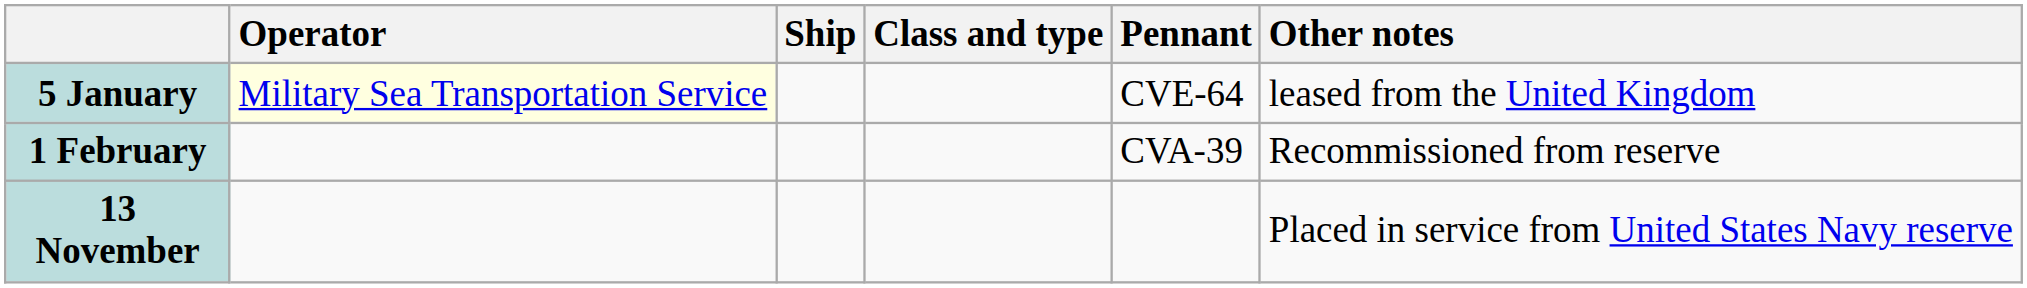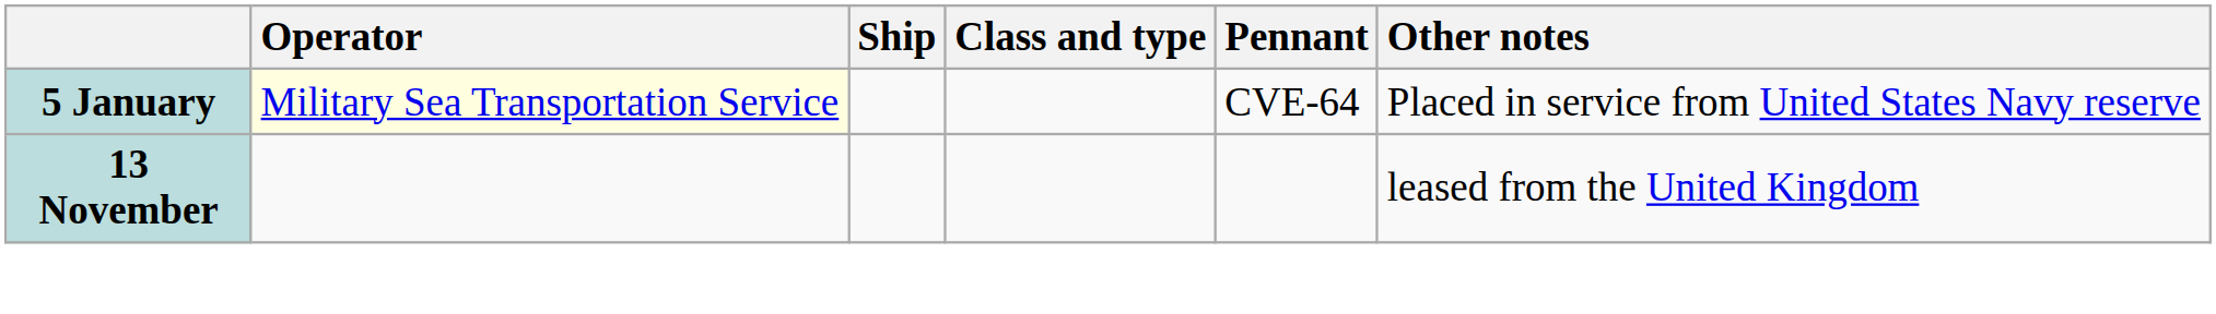 <table class="wikitable">
 <tr>
 <th width="90"></th>
 <th style="text-align: left;">Operator</th>
 <th style="text-align: left;">Ship</th>
 <th style="text-align: left;">Class and type</th>
 <th style="text-align: left;">Pennant</th>
 <th style="text-align: left;">Other notes</th>
 </tr>
 <tr>
 <th style="background: #bbdddd;">5 January</th>
 <td style="background: lightyellow;"> <a href='#'>Military Sea Transportation Service</a></td>
 <td><strong></strong></td>
 <td></td>
 <td>CVE-64</td>
-<td> leased from the <a href='#'>United Kingdom</a></td>
-</tr>
-<tr>
-<th style="background: #bbdddd;">1 February</th>
-<td></td>
-<td><strong></strong></td>
-<td></td>
-<td>CVA-39</td>
-<td>Recommissioned from reserve</td>
+<td>Placed in service from <a href='#'>United States Navy reserve</a></td>
 </tr>
 <tr>
 <th style="background: #bbdddd;">13 November</th>
 <td></td>
 <td><strong></strong></td>
 <td></td>
 <td></td>
-<td>Placed in service from <a href='#'>United States Navy reserve</a></td>
+<td> leased from the <a href='#'>United Kingdom</a></td>
 </tr>
 </table>
